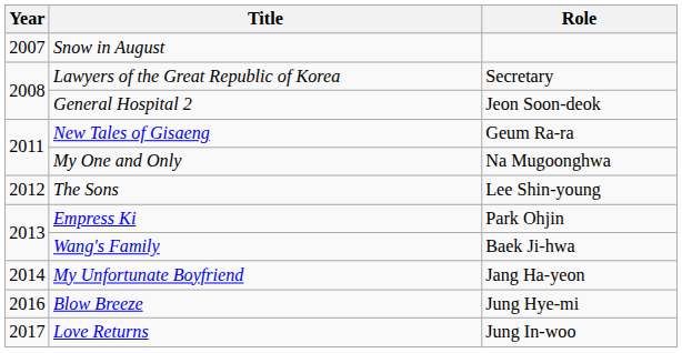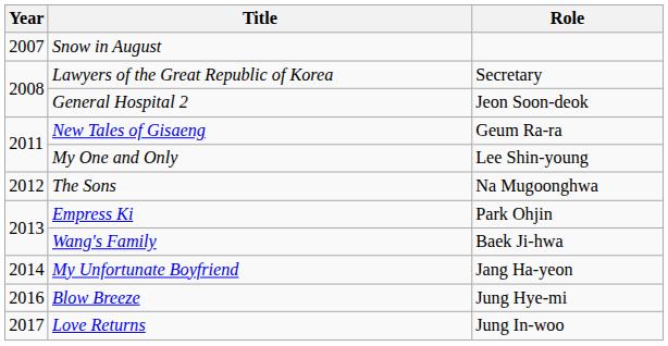 <table class="wikitable" style="width:600px">
 <tr>
 <th width=10>Year</th>
 <th>Title</th>
 <th>Role</th>
 </tr>
 <tr>
 <td>2007</td>
 <td><em>Snow in August</em></td>
 <td></td>
 </tr>
 <tr>
 <td rowspan=2>2008</td>
 <td><em>Lawyers of the Great Republic of Korea</em></td>
 <td>Secretary</td>
 </tr>
 <tr>
 <td><em>General Hospital 2</em></td>
 <td>Jeon Soon-deok</td>
 </tr>
 <tr>
 <td rowspan=2>2011</td>
 <td><em><a href='#'>New Tales of Gisaeng</a></em></td>
 <td>Geum Ra-ra</td>
 </tr>
 <tr>
 <td><em>My One and Only</em></td>
-<td>Na Mugoonghwa</td>
+<td>Lee Shin-young</td>
 </tr>
 <tr>
 <td>2012</td>
 <td><em>The Sons</em></td>
-<td>Lee Shin-young</td>
+<td>Na Mugoonghwa</td>
 </tr>
 <tr>
 <td rowspan=2>2013</td>
 <td><em><a href='#'>Empress Ki</a></em></td>
 <td>Park Ohjin</td>
 </tr>
 <tr>
 <td><em><a href='#'>Wang's Family</a></em></td>
 <td>Baek Ji-hwa</td>
 </tr>
 <tr>
 <td>2014</td>
 <td><em><a href='#'>My Unfortunate Boyfriend</a></em></td>
 <td>Jang Ha-yeon</td>
 </tr>
 <tr>
 <td>2016</td>
 <td><em><a href='#'>Blow Breeze</a></em></td>
 <td>Jung Hye-mi</td>
 </tr>
 <tr>
 <td>2017</td>
 <td><em><a href='#'>Love Returns</a></em></td>
 <td>Jung In-woo</td>
 </tr>
 </table>
